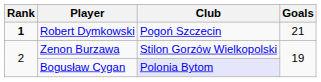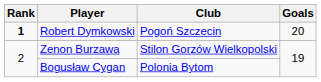 <table class="wikitable" style="text-align:center">
 <tr>
 <th>Rank</th>
 <th>Player</th>
 <th>Club</th>
 <th>Goals</th>
 </tr>
 <tr>
 <td rowspan="1"><strong>1</strong></td>
 <td align="left"> <a href='#'>Robert Dymkowski</a></td>
 <td align="left"><a href='#'>Pogoń Szczecin</a></td>
-<td rowspan="1">21</td>
+<td rowspan="1">20</td>
 </tr>
 <tr>
 <td rowspan="2">2</td>
 <td align="left"> <a href='#'>Zenon Burzawa</a></td>
 <td align="left"><a href='#'>Stilon Gorzów Wielkopolski</a></td>
 <td rowspan="2">19</td>
 </tr>
 <tr>
 <td align="left"> <a href='#'>Bogusław Cygan</a></td>
-<td align="left" style="background: lavender;"><a href='#'>Polonia Bytom</a></td>
+<td align="left"><a href='#'>Polonia Bytom</a></td>
 </tr>
 </table>
